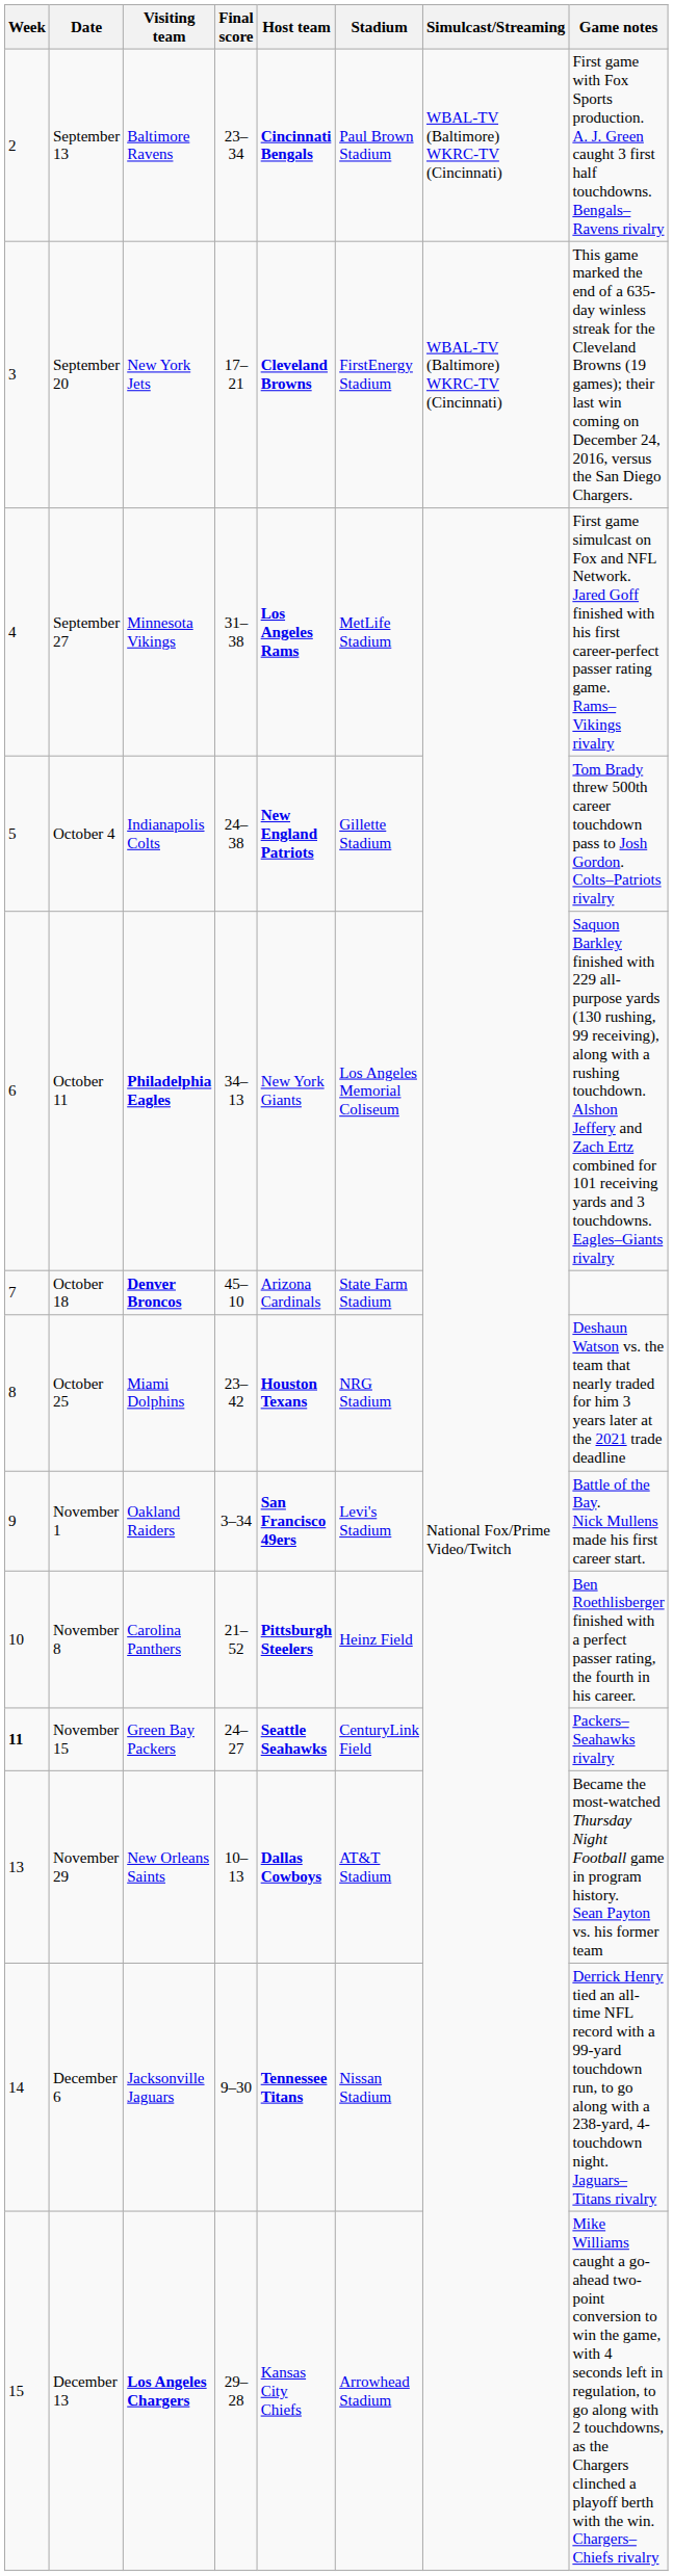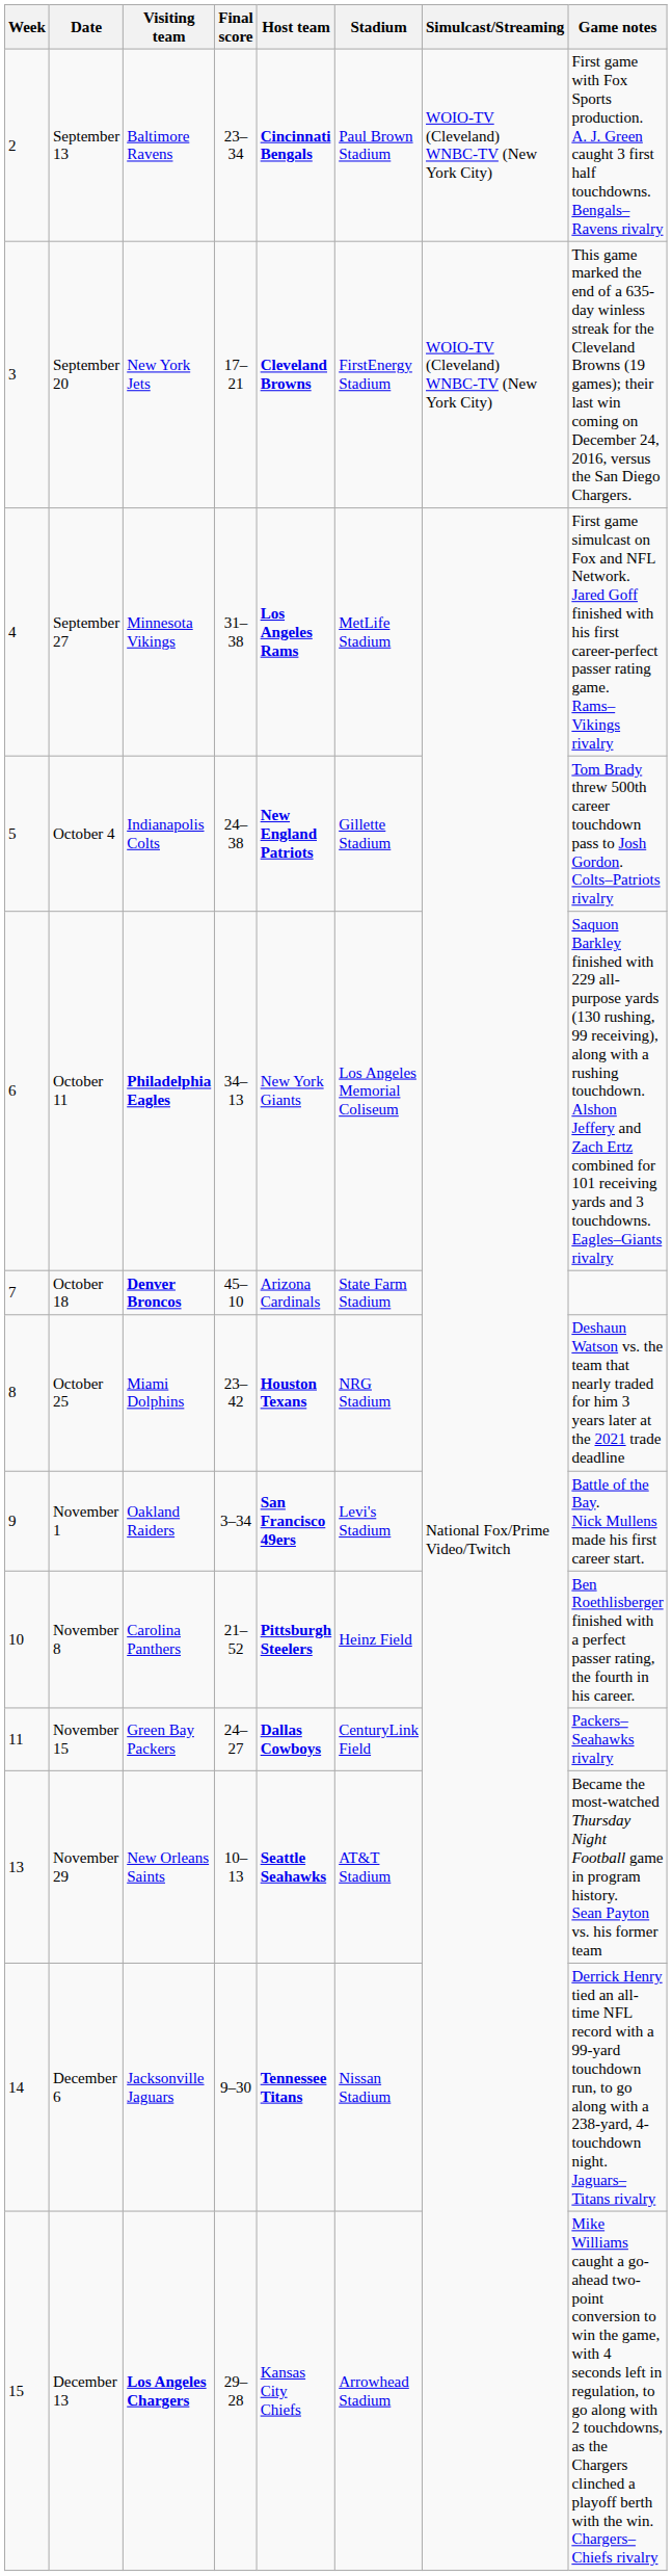 <table class="wikitable" style="font-size: 95%;">
 <tr>
 <th>Week</th>
 <th>Date</th>
 <th>Visiting team</th>
 <th>Final score</th>
 <th>Host team</th>
 <th>Stadium</th>
 <th>Simulcast/Streaming</th>
 <th>Game notes</th>
 </tr>
 <tr>
 <td>2</td>
 <td>September 13</td>
 <td><a href='#'>Baltimore Ravens</a></td>
 <td align="center">23–34</td>
 <td><strong><a href='#'>Cincinnati Bengals</a></strong></td>
 <td><a href='#'>Paul Brown Stadium</a></td>
-<td><a href='#'>WBAL-TV</a> (Baltimore)<br><a href='#'>WKRC-TV</a> (Cincinnati)</td>
+<td><a href='#'>WOIO-TV</a> (Cleveland)<br><a href='#'>WNBC-TV</a> (New York City)</td>
 <td>First game with Fox Sports production.<br><a href='#'>A. J. Green</a> caught 3 first half touchdowns.<br><a href='#'>Bengals–Ravens rivalry</a></td>
 </tr>
 <tr>
 <td>3</td>
 <td>September 20</td>
 <td><a href='#'>New York Jets</a></td>
 <td align="center">17–21</td>
 <td><strong><a href='#'>Cleveland Browns</a></strong></td>
 <td><a href='#'>FirstEnergy Stadium</a></td>
-<td><a href='#'>WBAL-TV</a> (Baltimore)<br><a href='#'>WKRC-TV</a> (Cincinnati)</td>
+<td><a href='#'>WOIO-TV</a> (Cleveland)<br><a href='#'>WNBC-TV</a> (New York City)</td>
 <td>This game marked the end of a 635-day winless streak for the Cleveland Browns (19 games); their last win coming on December 24, 2016, versus the San Diego Chargers.</td>
 </tr>
 <tr>
 <td>4</td>
 <td>September 27</td>
 <td><a href='#'>Minnesota Vikings</a></td>
 <td align="center">31–38</td>
 <td><strong><a href='#'>Los Angeles Rams</a></strong></td>
 <td><a href='#'>MetLife Stadium</a></td>
 <td rowspan=11>National Fox/Prime Video/Twitch</td>
 <td>First game simulcast on Fox and NFL Network.<br><a href='#'>Jared Goff</a> finished with his first career-perfect passer rating game.<br><a href='#'>Rams–Vikings rivalry</a></td>
 </tr>
 <tr>
 <td>5</td>
 <td>October 4</td>
 <td><a href='#'>Indianapolis Colts</a></td>
 <td align="center">24–38</td>
 <td><strong><a href='#'>New England Patriots</a></strong></td>
 <td><a href='#'>Gillette Stadium</a></td>
 <td><a href='#'>Tom Brady</a> threw 500th career touchdown pass to <a href='#'>Josh Gordon</a>.<br><a href='#'>Colts–Patriots rivalry</a></td>
 </tr>
 <tr>
 <td>6</td>
 <td>October 11</td>
 <td><strong><a href='#'>Philadelphia Eagles</a></strong></td>
 <td align="center">34–13</td>
 <td><a href='#'>New York Giants</a></td>
 <td><a href='#'>Los Angeles Memorial Coliseum</a></td>
 <td><a href='#'>Saquon Barkley</a> finished with 229 all-purpose yards (130 rushing, 99 receiving), along with a rushing touchdown. <a href='#'>Alshon Jeffery</a> and <a href='#'>Zach Ertz</a> combined for 101 receiving yards and 3 touchdowns.<br><a href='#'>Eagles–Giants rivalry</a></td>
 </tr>
 <tr>
 <td>7</td>
 <td>October 18</td>
 <td><strong><a href='#'>Denver Broncos</a></strong></td>
 <td align="center">45–10</td>
 <td><a href='#'>Arizona Cardinals</a></td>
 <td><a href='#'>State Farm Stadium</a></td>
 <td></td>
 </tr>
 <tr>
 <td>8</td>
 <td>October 25</td>
 <td><a href='#'>Miami Dolphins</a></td>
 <td align="center">23–42</td>
 <td><strong><a href='#'>Houston Texans</a></strong></td>
 <td><a href='#'>NRG Stadium</a></td>
 <td><a href='#'>Deshaun Watson</a> vs. the team that nearly traded for him 3 years later at the <a href='#'>2021</a> trade deadline</td>
 </tr>
 <tr>
 <td>9</td>
 <td>November 1</td>
 <td><a href='#'>Oakland Raiders</a></td>
 <td align="center">3–34</td>
 <td><strong><a href='#'>San Francisco 49ers</a></strong></td>
 <td><a href='#'>Levi's Stadium</a></td>
 <td><a href='#'>Battle of the Bay</a>.<br><a href='#'>Nick Mullens</a> made his first career start.</td>
 </tr>
 <tr>
 <td>10</td>
 <td>November 8</td>
 <td><a href='#'>Carolina Panthers</a></td>
 <td align="center">21–52</td>
 <td><strong><a href='#'>Pittsburgh Steelers</a></strong></td>
 <td><a href='#'>Heinz Field</a></td>
 <td><a href='#'>Ben Roethlisberger</a> finished with a perfect passer rating, the fourth in his career.</td>
 </tr>
 <tr>
-<td><strong>11</strong></td>
+<td>11</td>
 <td>November 15</td>
 <td><a href='#'>Green Bay Packers</a></td>
 <td align="center">24–27</td>
-<td><strong><a href='#'>Seattle Seahawks</a></strong></td>
+<td><strong><a href='#'>Dallas Cowboys</a></strong></td>
 <td><a href='#'>CenturyLink Field</a></td>
 <td><a href='#'>Packers–Seahawks rivalry</a></td>
 </tr>
 <tr>
 <td>13</td>
 <td>November 29</td>
 <td><a href='#'>New Orleans Saints</a></td>
 <td align="center">10–13</td>
-<td><strong><a href='#'>Dallas Cowboys</a></strong></td>
+<td><strong><a href='#'>Seattle Seahawks</a></strong></td>
 <td><a href='#'>AT&T Stadium</a></td>
 <td>Became the most-watched <em>Thursday Night Football</em> game in program history.<br><a href='#'>Sean Payton</a> vs. his former team</td>
 </tr>
 <tr>
 <td>14</td>
 <td>December 6</td>
 <td><a href='#'>Jacksonville Jaguars</a></td>
 <td align="center">9–30</td>
 <td><strong><a href='#'>Tennessee Titans</a></strong></td>
 <td><a href='#'>Nissan Stadium</a></td>
 <td><a href='#'>Derrick Henry</a> tied an all-time NFL record with a 99-yard touchdown run, to go along with a 238-yard, 4-touchdown night.<br><a href='#'>Jaguars–Titans rivalry</a></td>
 </tr>
 <tr>
 <td>15</td>
 <td>December 13</td>
 <td><strong><a href='#'>Los Angeles Chargers</a></strong></td>
 <td align="center">29–28</td>
 <td><a href='#'>Kansas City Chiefs</a></td>
 <td><a href='#'>Arrowhead Stadium</a></td>
 <td><a href='#'>Mike Williams</a> caught a go-ahead two-point conversion to win the game, with 4 seconds left in regulation, to go along with 2 touchdowns, as the Chargers clinched a playoff berth with the win.<br><a href='#'>Chargers–Chiefs rivalry</a></td>
 </tr>
 </table>
